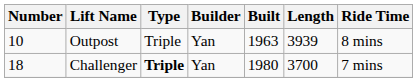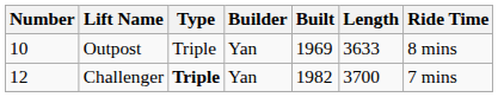 <table class="wikitable">
 <tr>
 <th>Number</th>
 <th>Lift Name</th>
 <th>Type</th>
 <th>Builder</th>
 <th>Built</th>
 <th>Length<br></th>
 <th>Ride Time</th>
 </tr>
 <tr>
 <td>10</td>
 <td>Outpost</td>
 <td>Triple</td>
 <td>Yan</td>
-<td>1963</td>
-<td>3939</td>
+<td>1969</td>
+<td>3633</td>
 <td>8 mins</td>
 </tr>
 <tr>
-<td>18</td>
+<td>12</td>
 <td>Challenger</td>
 <td><strong>Triple</strong></td>
 <td>Yan</td>
-<td>1980</td>
+<td>1982</td>
 <td>3700</td>
 <td>7 mins</td>
 </tr>
 <tr>
 </tr>
 </table>
